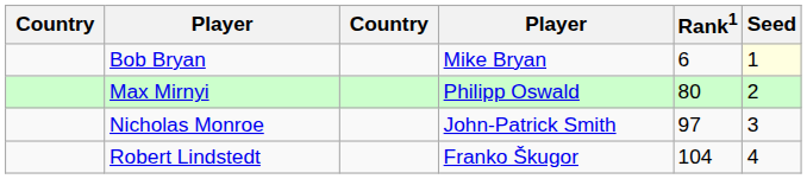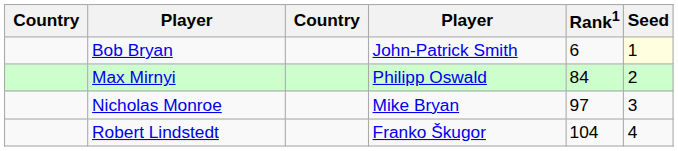 <table class="sortable wikitable">
 <tr>
 <th width="70">Country</th>
 <th width="175">Player</th>
 <th width="70">Country</th>
 <th width="175">Player</th>
 <th>Rank<sup>1</sup></th>
 <th>Seed</th>
 </tr>
 <tr>
 <td></td>
 <td><a href='#'>Bob Bryan</a></td>
 <td></td>
-<td><a href='#'>Mike Bryan</a></td>
+<td><a href='#'>John-Patrick Smith</a></td>
 <td>6</td>
 <td style="background: lightyellow;">1</td>
 </tr>
 <tr style="background:#cfc;">
 <td></td>
 <td><a href='#'>Max Mirnyi</a></td>
 <td></td>
 <td><a href='#'>Philipp Oswald</a></td>
-<td>80</td>
+<td>84</td>
 <td>2</td>
 </tr>
 <tr>
 <td></td>
 <td><a href='#'>Nicholas Monroe</a></td>
 <td></td>
-<td><a href='#'>John-Patrick Smith</a></td>
+<td><a href='#'>Mike Bryan</a></td>
 <td>97</td>
 <td>3</td>
 </tr>
 <tr>
 <td></td>
 <td><a href='#'>Robert Lindstedt</a></td>
 <td></td>
 <td><a href='#'>Franko Škugor</a></td>
 <td>104</td>
 <td>4</td>
 </tr>
 </table>
